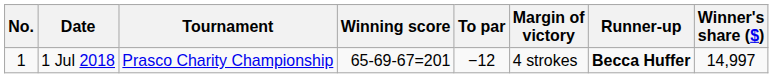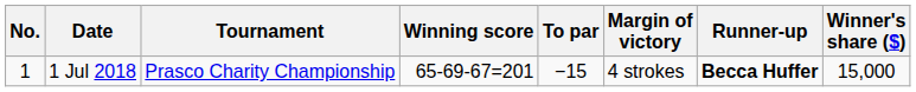 <table class="wikitable" style="font-size:95%;">
 <tr>
 <th>No.</th>
 <th>Date</th>
 <th>Tournament</th>
 <th>Winning score</th>
 <th>To par</th>
 <th>Margin of<br>victory</th>
 <th>Runner-up</th>
 <th>Winner's<br>share (<a href='#'>$</a>)</th>
 </tr>
 <tr>
 <td align=center>1</td>
 <td align=right>1 Jul <a href='#'>2018</a></td>
 <td><a href='#'>Prasco Charity Championship</a></td>
 <td align=right>65-69-67=201</td>
-<td align=center>−12</td>
+<td align=center>−15</td>
 <td>4 strokes</td>
 <td><strong> Becca Huffer</strong></td>
-<td align=center>14,997</td>
+<td align=center>15,000</td>
 </tr>
 </table>
